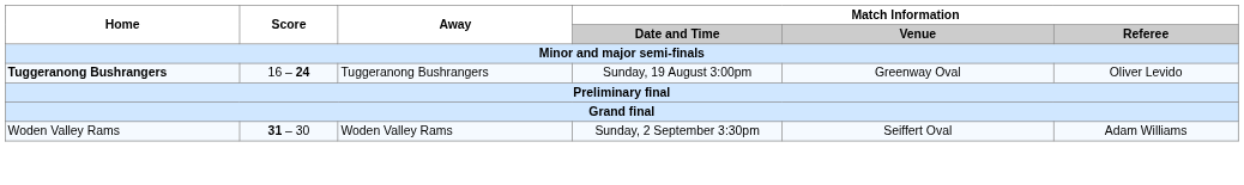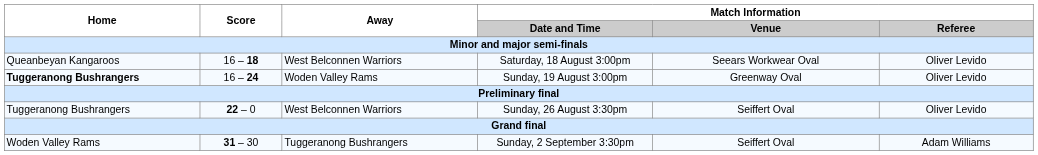 <table border="1" cellpadding="3" cellspacing="0" width="100%" style="border-collapse:collapse;  text-align:center;">
 <tr>
 <th rowspan="2" width="19%">Home</th>
 <th rowspan="2" width="8%">Score</th>
 <th rowspan="2" width="19%">Away</th>
 <th colspan="3">Match Information</th>
 </tr>
 <tr bgcolor="#CCCCCC">
 <th width="17%">Date and Time</th>
 <th width="22%">Venue</th>
 <th width="50%">Referee</th>
 </tr>
 <tr style="background:#d0e7ff;">
 <td colspan="6"><strong>Minor and major semi-finals</strong></td>
 </tr>
 <tr style="text-align:center; background:#f5faff;">
+<td align="left"> Queanbeyan Kangaroos</td>
+<td>16 – <strong>18</strong></td>
+<td align="left"> West Belconnen Warriors</td>
+<td>Saturday, 18 August 3:00pm</td>
+<td>Seears Workwear Oval</td>
+<td>Oliver Levido</td>
+</tr>
+<tr style="text-align:center; background:#f5faff;">
 <td align="left"><strong> Tuggeranong Bushrangers</strong></td>
 <td>16 – <strong>24</strong></td>
-<td align="left"> Tuggeranong Bushrangers</td>
+<td align="left"> Woden Valley Rams</td>
 <td>Sunday, 19 August 3:00pm</td>
 <td>Greenway Oval</td>
 <td>Oliver Levido</td>
 </tr>
 <tr style="background:#d0e7ff;">
 <td colspan="6"><strong>Preliminary final</strong></td>
 </tr>
+<tr style="text-align:center; background:#f5faff;">
+<td align="left"> Tuggeranong Bushrangers</td>
+<td><strong>22</strong> – 0</td>
+<td align="left"> West Belconnen Warriors</td>
+<td>Sunday, 26 August 3:30pm</td>
+<td>Seiffert Oval</td>
+<td>Oliver Levido</td>
+</tr>
 <tr style="background:#d0e7ff;">
 <td colspan="6"><strong>Grand final</strong></td>
 </tr>
 <tr style="text-align:center; background:#f5faff;">
 <td align="left"> Woden Valley Rams</td>
 <td><strong>31</strong> – 30</td>
-<td align="left"> Woden Valley Rams</td>
+<td align="left"> Tuggeranong Bushrangers</td>
 <td>Sunday, 2 September 3:30pm</td>
 <td>Seiffert Oval</td>
 <td>Adam Williams</td>
 </tr>
 </table>
